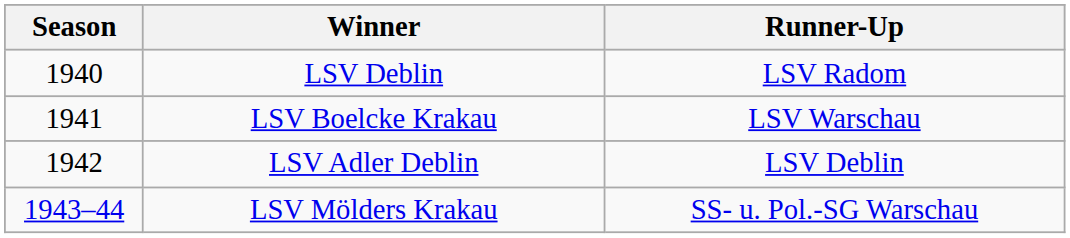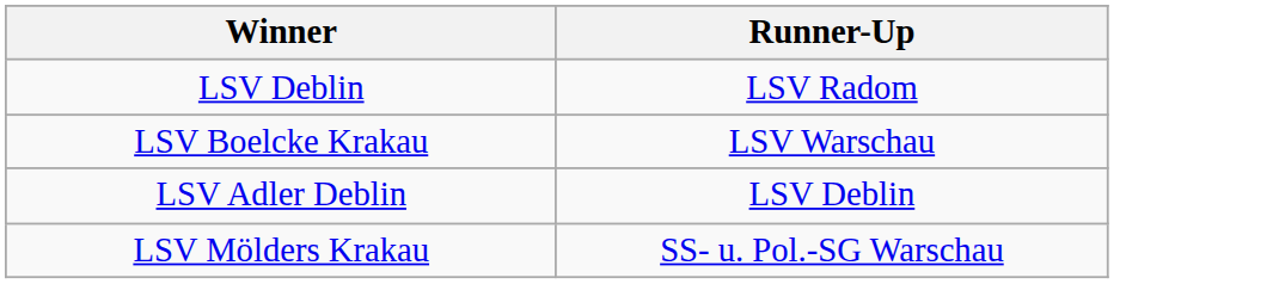 <table class="wikitable">
 <tr align="center" bgcolor="#dfdfdf">
-<th width="70">Season</th>
 <th width="250">Winner</th>
 <th width="250">Runner-Up</th>
 </tr>
 <tr align="center">
-<td>1940</td>
 <td><a href='#'>LSV Deblin</a></td>
 <td><a href='#'>LSV Radom</a></td>
 </tr>
 <tr align="center">
-<td>1941</td>
 <td><a href='#'>LSV Boelcke Krakau</a></td>
 <td><a href='#'>LSV Warschau</a></td>
 </tr>
 <tr align="center">
-<td>1942</td>
 <td><a href='#'>LSV Adler Deblin</a></td>
 <td><a href='#'>LSV Deblin</a></td>
 </tr>
 <tr align="center">
-<td><a href='#'>1943–44</a></td>
 <td><a href='#'>LSV Mölders Krakau</a></td>
 <td><a href='#'>SS- u. Pol.-SG Warschau</a></td>
 </tr>
 </table>
